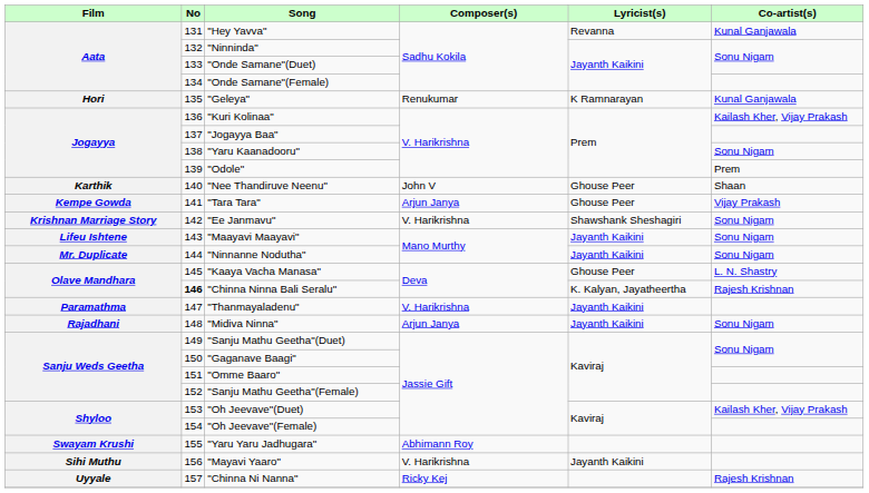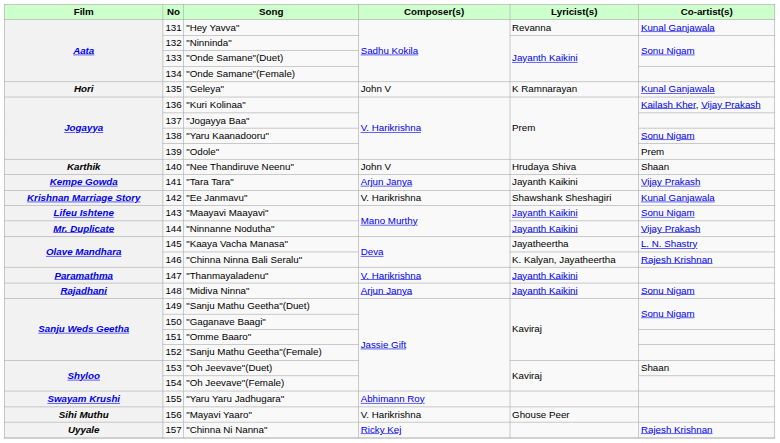 <table class="wikitable plainrowheaders" width="100%" textcolor:#000;">
 <tr style="background:#cfc; text-align:center;">
 <td scope="col" width=21%><strong>Film</strong></td>
 <td><strong>No</strong></td>
 <td scope="col" width=23%><strong>Song</strong></td>
 <td scope="col" width=20%><strong>Composer(s)</strong></td>
 <td scope="col" width=17%><strong>Lyricist(s)</strong></td>
 <td scope="col" width=18%><strong>Co-artist(s)</strong></td>
 </tr>
 <tr>
 <th rowspan="4"><em><a href='#'>Aata</a></em></th>
 <td>131</td>
 <td>"Hey Yavva"</td>
 <td rowspan="4"><a href='#'>Sadhu Kokila</a></td>
 <td>Revanna</td>
 <td><a href='#'>Kunal Ganjawala</a></td>
 </tr>
 <tr>
 <td>132</td>
 <td>"Ninninda"</td>
 <td rowspan="3"><a href='#'>Jayanth Kaikini</a></td>
 <td rowspan="2"><a href='#'>Sonu Nigam</a></td>
 </tr>
 <tr>
 <td>133</td>
 <td>"Onde Samane"(Duet)</td>
 </tr>
 <tr>
 <td>134</td>
 <td>"Onde Samane"(Female)</td>
 <td></td>
 </tr>
 <tr>
 <th><em>Hori</em></th>
 <td>135</td>
 <td>"Geleya"</td>
-<td>Renukumar</td>
+<td>John V</td>
 <td>K Ramnarayan</td>
 <td><a href='#'>Kunal Ganjawala</a></td>
 </tr>
 <tr>
 <th rowspan="4"><em><a href='#'>Jogayya</a></em></th>
 <td>136</td>
 <td>"Kuri Kolinaa"</td>
 <td rowspan="4"><a href='#'>V. Harikrishna</a></td>
 <td rowspan="4">Prem</td>
 <td><a href='#'>Kailash Kher</a>, <a href='#'>Vijay Prakash</a></td>
 </tr>
 <tr>
 <td>137</td>
 <td>"Jogayya Baa"</td>
 <td></td>
 </tr>
 <tr>
 <td>138</td>
 <td>"Yaru Kaanadooru"</td>
 <td><a href='#'>Sonu Nigam</a></td>
 </tr>
 <tr>
 <td>139</td>
 <td>"Odole"</td>
 <td>Prem</td>
 </tr>
 <tr>
 <th><em>Karthik</em></th>
 <td>140</td>
 <td>"Nee Thandiruve Neenu"</td>
 <td>John V</td>
-<td>Ghouse Peer</td>
+<td>Hrudaya Shiva</td>
 <td>Shaan</td>
 </tr>
 <tr>
 <th><a href='#'><em>Kempe Gowda</em></a></th>
 <td>141</td>
 <td>"Tara Tara"</td>
 <td><a href='#'>Arjun Janya</a></td>
-<td>Ghouse Peer</td>
+<td>Jayanth Kaikini</td>
 <td><a href='#'>Vijay Prakash</a></td>
 </tr>
 <tr>
 <th><em><a href='#'>Krishnan Marriage Story</a></em></th>
 <td>142</td>
 <td>"Ee Janmavu"</td>
 <td>V. Harikrishna</td>
 <td>Shawshank Sheshagiri</td>
-<td><a href='#'>Sonu Nigam</a></td>
+<td><a href='#'>Kunal Ganjawala</a></td>
 </tr>
 <tr>
 <th><em><a href='#'>Lifeu Ishtene</a></em></th>
 <td>143</td>
 <td>"Maayavi Maayavi"</td>
 <td rowspan="2"><a href='#'>Mano Murthy</a></td>
 <td><a href='#'>Jayanth Kaikini</a></td>
 <td><a href='#'>Sonu Nigam</a></td>
 </tr>
 <tr>
 <th><em><a href='#'>Mr. Duplicate</a></em></th>
 <td>144</td>
 <td>"Ninnanne Nodutha"</td>
 <td><a href='#'>Jayanth Kaikini</a></td>
-<td><a href='#'>Sonu Nigam</a></td>
+<td><a href='#'>Vijay Prakash</a></td>
 </tr>
 <tr>
 <th rowspan="2"><em><a href='#'>Olave Mandhara</a></em></th>
 <td>145</td>
 <td>"Kaaya Vacha Manasa"</td>
 <td rowspan="2"><a href='#'>Deva</a></td>
-<td>Ghouse Peer</td>
+<td>Jayatheertha</td>
 <td><a href='#'>L. N. Shastry</a></td>
 </tr>
 <tr>
-<td><strong>146</strong></td>
+<td>146</td>
 <td>"Chinna Ninna Bali Seralu"</td>
 <td>K. Kalyan, Jayatheertha</td>
 <td><a href='#'>Rajesh Krishnan</a></td>
 </tr>
 <tr>
 <th><a href='#'><em>Paramathma</em></a></th>
 <td>147</td>
 <td>"Thanmayaladenu"</td>
 <td><a href='#'>V. Harikrishna</a></td>
 <td><a href='#'>Jayanth Kaikini</a></td>
 <td></td>
 </tr>
 <tr>
 <th><a href='#'><em>Rajadhani</em></a></th>
 <td>148</td>
 <td>"Midiva Ninna"</td>
 <td><a href='#'>Arjun Janya</a></td>
 <td><a href='#'>Jayanth Kaikini</a></td>
 <td><a href='#'>Sonu Nigam</a></td>
 </tr>
 <tr>
 <th rowspan="4"><em><a href='#'>Sanju Weds Geetha</a></em></th>
 <td>149</td>
 <td>"Sanju Mathu Geetha"(Duet)</td>
 <td rowspan="6"><a href='#'>Jassie Gift</a></td>
 <td rowspan="4">Kaviraj</td>
 <td rowspan="2"><a href='#'>Sonu Nigam</a></td>
 </tr>
 <tr>
 <td>150</td>
 <td>"Gaganave Baagi"</td>
 </tr>
 <tr>
 <td>151</td>
 <td>"Omme Baaro"</td>
 <td></td>
 </tr>
 <tr>
 <td>152</td>
 <td>"Sanju Mathu Geetha"(Female)</td>
 <td></td>
 </tr>
 <tr>
 <th rowspan="2"><em><a href='#'>Shyloo</a></em></th>
 <td>153</td>
 <td>"Oh Jeevave"(Duet)</td>
 <td rowspan="2">Kaviraj</td>
-<td><a href='#'>Kailash Kher</a>, <a href='#'>Vijay Prakash</a></td>
+<td>Shaan</td>
 </tr>
 <tr>
 <td>154</td>
 <td>"Oh Jeevave"(Female)</td>
 <td></td>
 </tr>
 <tr>
 <th><a href='#'><em>Swayam Krushi</em></a></th>
 <td>155</td>
 <td>"Yaru Yaru Jadhugara"</td>
 <td><a href='#'>Abhimann Roy</a></td>
 <td></td>
 <td></td>
 </tr>
 <tr>
 <th><em>Sihi Muthu</em></th>
 <td>156</td>
 <td>"Mayavi Yaaro"</td>
 <td>V. Harikrishna</td>
-<td>Jayanth Kaikini</td>
+<td>Ghouse Peer</td>
 <td></td>
 </tr>
 <tr>
 <th><em>Uyyale</em></th>
 <td>157</td>
 <td>"Chinna Ni Nanna"</td>
 <td><a href='#'>Ricky Kej</a></td>
 <td></td>
 <td><a href='#'>Rajesh Krishnan</a></td>
 </tr>
 <tr>
 </tr>
 </table>
